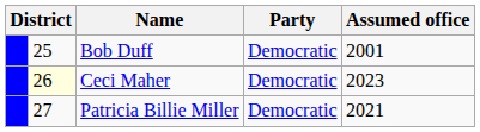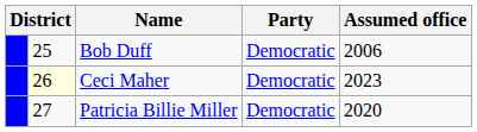 <table class="wikitable">
 <tr>
 <th colspan="2" style="text-align:center; vertical-align:bottom;"><strong>District</strong></th>
 <th style="text-align:center; vertical-align:bottom;"><strong>Name</strong></th>
 <th style="text-align:center; vertical-align:bottom;"><strong>Party</strong></th>
 <th style="text-align:center; vertical-align:bottom;"><strong>Assumed office</strong></th>
 </tr>
 <tr>
 <td style="background:blue;"> </td>
 <td>25</td>
 <td><a href='#'>Bob Duff</a></td>
 <td><a href='#'>Democratic</a></td>
-<td>2001</td>
+<td>2006</td>
 </tr>
 <tr>
 <td style="background:blue;"> </td>
 <td style="background: lightyellow;">26</td>
 <td><a href='#'>Ceci Maher</a></td>
 <td><a href='#'>Democratic</a></td>
 <td>2023</td>
 </tr>
 <tr>
 <td style="background:blue;"> </td>
 <td>27</td>
 <td><a href='#'>Patricia Billie Miller</a></td>
 <td><a href='#'>Democratic</a></td>
-<td>2021</td>
+<td>2020</td>
 </tr>
 </table>
